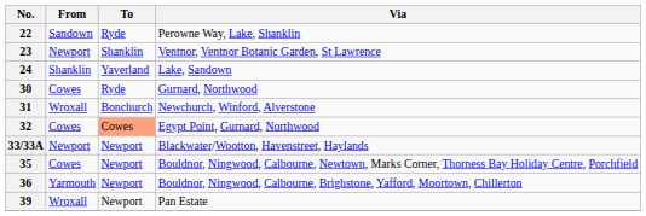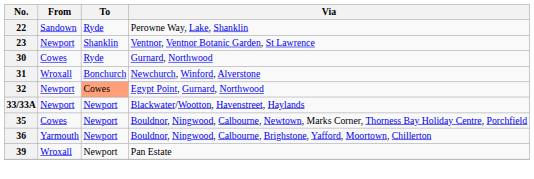 <table class="wikitable">
 <tr>
 <th>No.</th>
 <th>From</th>
 <th>To</th>
 <th>Via</th>
 </tr>
 <tr>
 <th>22</th>
 <td><a href='#'>Sandown</a></td>
 <td><a href='#'>Ryde</a></td>
 <td>Perowne Way, <a href='#'>Lake</a>, <a href='#'>Shanklin</a></td>
 </tr>
 <tr>
 <th>23</th>
 <td><a href='#'>Newport</a></td>
 <td><a href='#'>Shanklin</a></td>
 <td><a href='#'>Ventnor</a>, <a href='#'>Ventnor Botanic Garden</a>, <a href='#'>St Lawrence</a></td>
 </tr>
 <tr>
-<th>24</th>
-<td><a href='#'>Shanklin</a></td>
-<td><a href='#'>Yaverland</a></td>
-<td><a href='#'>Lake</a>, <a href='#'>Sandown</a></td>
-</tr>
-<tr>
 <th>30</th>
 <td><a href='#'>Cowes</a></td>
 <td><a href='#'>Ryde</a></td>
 <td><a href='#'>Gurnard</a>, <a href='#'>Northwood</a></td>
 </tr>
 <tr>
 <th>31</th>
 <td><a href='#'>Wroxall</a></td>
 <td><a href='#'>Bonchurch</a></td>
 <td><a href='#'>Newchurch</a>, <a href='#'>Winford</a>, <a href='#'>Alverstone</a></td>
 </tr>
 <tr>
 <th>32</th>
-<td><a href='#'>Cowes</a></td>
+<td><a href='#'>Newport</a></td>
 <td style="background: lightsalmon;">Cowes</td>
 <td><a href='#'>Egypt Point</a>, <a href='#'>Gurnard</a>, <a href='#'>Northwood</a></td>
 </tr>
 <tr>
 <th>33/33A</th>
 <td><a href='#'>Newport</a></td>
 <td><a href='#'>Newport</a></td>
 <td><a href='#'>Blackwater</a>/<a href='#'>Wootton</a>, <a href='#'>Havenstreet</a>, <a href='#'>Haylands</a></td>
 </tr>
 <tr>
 <th>35</th>
 <td><a href='#'>Cowes</a></td>
 <td><a href='#'>Newport</a></td>
 <td><a href='#'>Bouldnor</a>, <a href='#'>Ningwood</a>, <a href='#'>Calbourne</a>, <a href='#'>Newtown</a>, Marks Corner, <a href='#'>Thorness Bay Holiday Centre</a>, <a href='#'>Porchfield</a></td>
 </tr>
 <tr>
 <th>36</th>
 <td><a href='#'>Yarmouth</a></td>
 <td><a href='#'>Newport</a></td>
 <td><a href='#'>Bouldnor</a>, <a href='#'>Ningwood</a>, <a href='#'>Calbourne</a>, <a href='#'>Brighstone</a>, <a href='#'>Yafford</a>, <a href='#'>Moortown</a>, <a href='#'>Chillerton</a></td>
 </tr>
 <tr>
 <th>39</th>
 <td><a href='#'>Wroxall</a></td>
 <td>Newport</td>
 <td>Pan Estate</td>
 </tr>
 <tr>
 </tr>
 </table>
